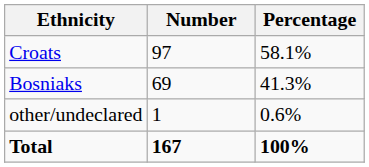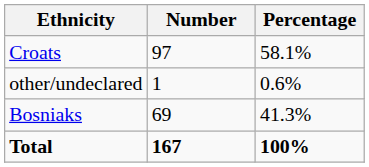 <table class="wikitable">
 <tr>
 <th width="100px">Ethnicity</th>
 <th width="80px">Number</th>
 <th width="80px">Percentage</th>
 </tr>
 <tr>
 <td><a href='#'>Croats</a></td>
 <td>97</td>
 <td>58.1%</td>
 </tr>
 <tr>
+<td>other/undeclared</td>
+<td>1</td>
+<td>0.6%</td>
+</tr>
+<tr>
 <td><a href='#'>Bosniaks</a></td>
 <td>69</td>
 <td>41.3%</td>
-</tr>
-<tr>
-<td>other/undeclared</td>
-<td>1</td>
-<td>0.6%</td>
 </tr>
 <tr>
 <td><strong>Total</strong></td>
 <td><strong>167</strong></td>
 <td><strong>100%</strong></td>
 </tr>
 </table>
